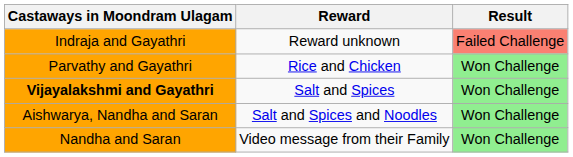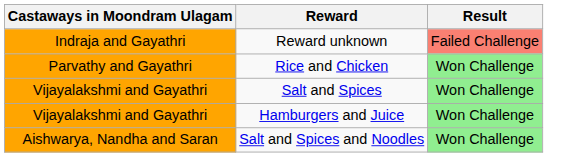 <table class="wikitable" style="text-align:center; line-height:20px; width:auto;">
 <tr>
 <th scope="col">Castaways in Moondram Ulagam</th>
 <th scope="col">Reward</th>
 <th scope="col">Result</th>
 </tr>
 <tr>
 <td style="background:orange">Indraja and Gayathri</td>
 <td>Reward unknown</td>
 <td style="background:salmon">Failed Challenge</td>
 </tr>
 <tr>
 <td style="background:orange">Parvathy and Gayathri</td>
 <td><a href='#'>Rice</a> and <a href='#'>Chicken</a></td>
 <td style="background:lightgreen">Won Challenge</td>
 </tr>
 <tr>
-<td style="background:orange"><strong>Vijayalakshmi and Gayathri</strong></td>
+<td style="background:orange">Vijayalakshmi and Gayathri</td>
 <td><a href='#'>Salt</a> and <a href='#'>Spices</a></td>
+<td style="background:lightgreen">Won Challenge</td>
+</tr>
+<tr>
+<td style="background:orange">Vijayalakshmi and Gayathri</td>
+<td><a href='#'>Hamburgers</a> and <a href='#'>Juice</a></td>
 <td style="background:lightgreen">Won Challenge</td>
 </tr>
 <tr>
 <td style="background:orange">Aishwarya, Nandha and Saran</td>
 <td><a href='#'>Salt</a> and <a href='#'>Spices</a> and <a href='#'>Noodles</a></td>
 <td style="background:lightgreen">Won Challenge</td>
 </tr>
-<tr>
-<td style="background:orange">Nandha and Saran</td>
-<td>Video message from their Family</td>
-<td style="background:lightgreen">Won Challenge</td>
-</tr>
 </table>
